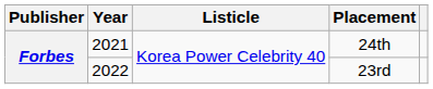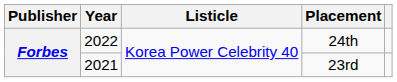 <table class="wikitable plainrowheaders sortable">
 <tr>
 <th scope="col">Publisher</th>
 <th scope="col">Year</th>
 <th scope="col">Listicle</th>
 <th scope="col">Placement</th>
 <th scope="col" class="unsortable"></th>
 </tr>
 <tr>
 <th scope="row" rowspan=2><em><a href='#'>Forbes</a></em></th>
-<td>2021</td>
+<td>2022</td>
 <td rowspan=2><a href='#'>Korea Power Celebrity 40</a></td>
 <td style="text-align:center;">24th</td>
 <td style="text-align:center;"></td>
 </tr>
 <tr>
-<td>2022</td>
+<td>2021</td>
 <td style="text-align:center;">23rd</td>
 <td style="text-align:center;"></td>
 </tr>
 </table>
